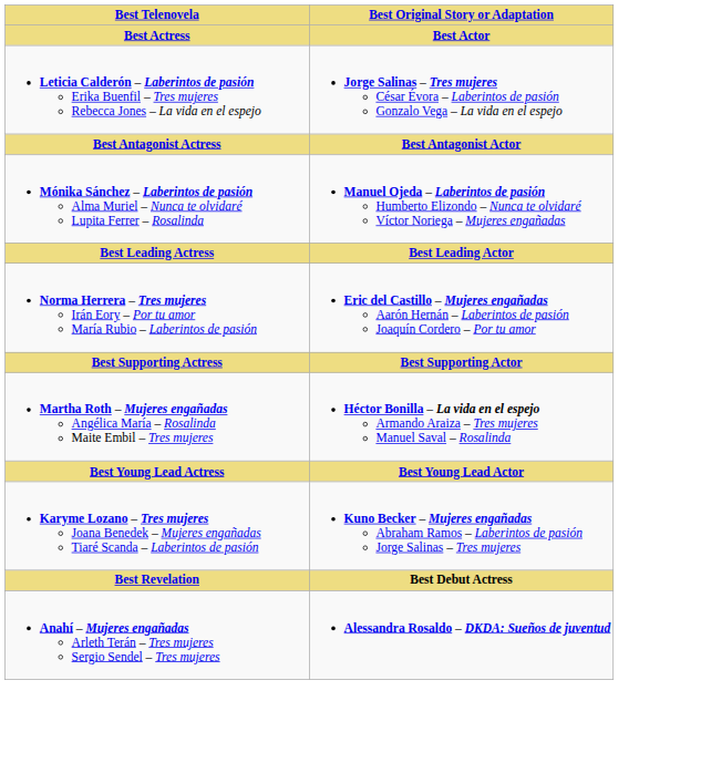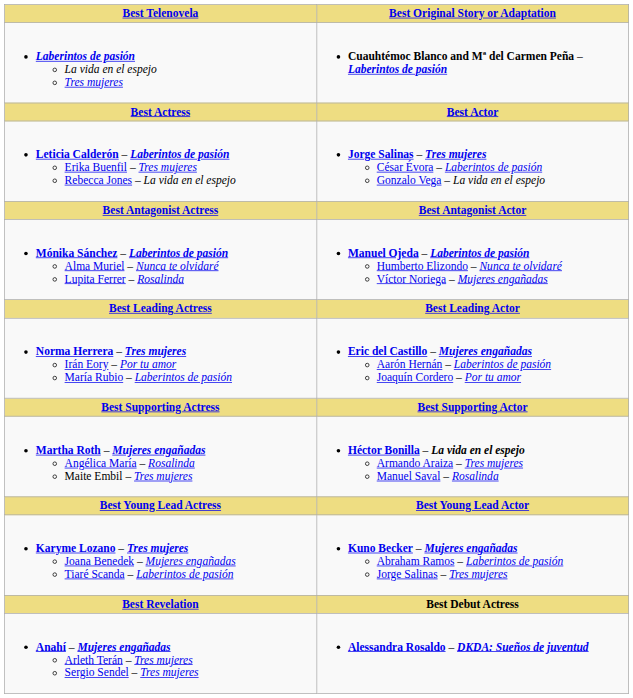 <table class="wikitable">
 <tr>
 <th style="background:#EEDD82; width:50%"><a href='#'>Best Telenovela</a></th>
 <th style="background:#EEDD82; width:50%"><a href='#'>Best Original Story or Adaptation</a></th>
+</tr>
+<tr>
+<td valign="top"><br><ul><li><strong><em><a href='#'>Laberintos de pasión</a></em></strong><ul><li><em>La vida en el espejo</em></li><li><em><a href='#'>Tres mujeres</a></em></li></ul></li></ul></td>
+<td valign="top"><br><ul><li><strong>Cuauhtémoc Blanco and Mª del Carmen Peña</strong> – <strong><em><a href='#'>Laberintos de pasión</a></em></strong></li></ul></td>
 </tr>
 <tr>
 <th style="background:#EEDD82; width:50%"><a href='#'>Best Actress</a></th>
 <th style="background:#EEDD82; width:50%"><a href='#'>Best Actor</a></th>
 </tr>
 <tr>
 <td valign="top"><br><ul><li><strong><a href='#'>Leticia Calderón</a></strong> – <strong><em><a href='#'>Laberintos de pasión</a></em></strong><ul><li><a href='#'>Erika Buenfil</a> – <em><a href='#'>Tres mujeres</a></em></li><li><a href='#'>Rebecca Jones</a> – <em>La vida en el espejo</em></li></ul></li></ul></td>
 <td valign="top"><br><ul><li><strong><a href='#'>Jorge Salinas</a></strong> – <strong><em><a href='#'>Tres mujeres</a></em></strong><ul><li><a href='#'>César Évora</a> – <em><a href='#'>Laberintos de pasión</a></em></li><li><a href='#'>Gonzalo Vega</a> – <em>La vida en el espejo</em></li></ul></li></ul></td>
 </tr>
 <tr>
 <th style="background:#EEDD82; width:50%"><a href='#'>Best Antagonist Actress</a></th>
 <th style="background:#EEDD82; width:50%"><a href='#'>Best Antagonist Actor</a></th>
 </tr>
 <tr>
 <td valign="top"><br><ul><li><strong><a href='#'>Mónika Sánchez</a></strong> – <strong><em><a href='#'>Laberintos de pasión</a></em></strong><ul><li><a href='#'>Alma Muriel</a> – <em><a href='#'>Nunca te olvidaré</a></em></li><li><a href='#'>Lupita Ferrer</a> – <em><a href='#'>Rosalinda</a></em></li></ul></li></ul></td>
 <td valign="top"><br><ul><li><strong><a href='#'>Manuel Ojeda</a></strong> – <strong><em><a href='#'>Laberintos de pasión</a></em></strong><ul><li><a href='#'>Humberto Elizondo</a> – <em><a href='#'>Nunca te olvidaré</a></em></li><li><a href='#'>Víctor Noriega</a> – <em><a href='#'>Mujeres engañadas</a></em></li></ul></li></ul></td>
 </tr>
 <tr>
 <th style="background:#EEDD82; width:50%"><a href='#'>Best Leading Actress</a></th>
 <th style="background:#EEDD82; width:50%"><a href='#'>Best Leading Actor</a></th>
 </tr>
 <tr>
 <td valign="top"><br><ul><li><strong><a href='#'>Norma Herrera</a></strong> – <strong><em><a href='#'>Tres mujeres</a></em></strong><ul><li><a href='#'>Irán Eory</a> – <em><a href='#'>Por tu amor</a></em></li><li><a href='#'>María Rubio</a> – <em><a href='#'>Laberintos de pasión</a></em></li></ul></li></ul></td>
 <td valign="top"><br><ul><li><strong><a href='#'>Eric del Castillo</a></strong> – <strong><em><a href='#'>Mujeres engañadas</a></em></strong><ul><li><a href='#'>Aarón Hernán</a> – <em><a href='#'>Laberintos de pasión</a></em></li><li><a href='#'>Joaquín Cordero</a> – <em><a href='#'>Por tu amor</a></em></li></ul></li></ul></td>
 </tr>
 <tr>
 <th style="background:#EEDD82; width:50%"><a href='#'>Best Supporting Actress</a></th>
 <th style="background:#EEDD82; width:50%"><a href='#'>Best Supporting Actor</a></th>
 </tr>
 <tr>
 <td valign="top"><br><ul><li><strong><a href='#'>Martha Roth</a></strong> – <strong><em><a href='#'>Mujeres engañadas</a></em></strong><ul><li><a href='#'>Angélica María</a> – <em><a href='#'>Rosalinda</a></em></li><li>Maite Embil – <em><a href='#'>Tres mujeres</a></em></li></ul></li></ul></td>
 <td valign="top"><br><ul><li><strong><a href='#'>Héctor Bonilla</a></strong> – <strong><em>La vida en el espejo</em></strong><ul><li><a href='#'>Armando Araiza</a> – <em><a href='#'>Tres mujeres</a></em></li><li><a href='#'>Manuel Saval</a> – <em><a href='#'>Rosalinda</a></em></li></ul></li></ul></td>
 </tr>
 <tr>
 <th style="background:#EEDD82; width:50%"><a href='#'>Best Young Lead Actress</a></th>
 <th style="background:#EEDD82; width:50%"><a href='#'>Best Young Lead Actor</a></th>
 </tr>
 <tr>
 <td valign="top"><br><ul><li><strong><a href='#'>Karyme Lozano</a></strong> – <strong><em><a href='#'>Tres mujeres</a></em></strong><ul><li><a href='#'>Joana Benedek</a> – <em><a href='#'>Mujeres engañadas</a></em></li><li><a href='#'>Tiaré Scanda</a> – <em><a href='#'>Laberintos de pasión</a></em></li></ul></li></ul></td>
 <td valign="top"><br><ul><li><strong><a href='#'>Kuno Becker</a></strong> – <strong><em><a href='#'>Mujeres engañadas</a></em></strong><ul><li><a href='#'>Abraham Ramos</a> – <em><a href='#'>Laberintos de pasión</a></em></li><li><a href='#'>Jorge Salinas</a> – <em><a href='#'>Tres mujeres</a></em></li></ul></li></ul></td>
 </tr>
 <tr>
 <th style="background:#EEDD82; width:50%"><a href='#'>Best Revelation</a></th>
 <th style="background:#EEDD82; width:50%">Best Debut Actress</th>
 </tr>
 <tr>
 <td valign="top"><br><ul><li><strong><a href='#'>Anahí</a></strong> – <strong><em><a href='#'>Mujeres engañadas</a></em></strong><ul><li><a href='#'>Arleth Terán</a> – <em><a href='#'>Tres mujeres</a></em></li><li><a href='#'>Sergio Sendel</a> – <em><a href='#'>Tres mujeres</a></em></li></ul></li></ul></td>
 <td valign="top"><br><ul><li><strong><a href='#'>Alessandra Rosaldo</a></strong> – <strong><em><a href='#'>DKDA: Sueños de juventud</a></em></strong></li></ul></td>
 </tr>
 </table>
